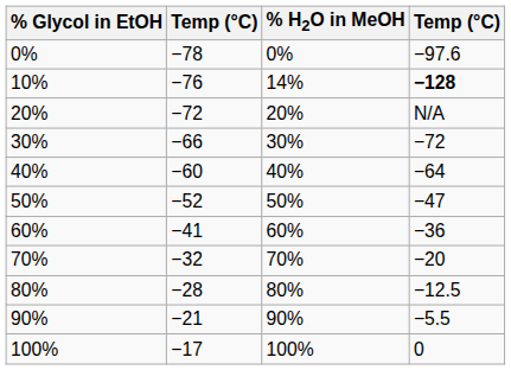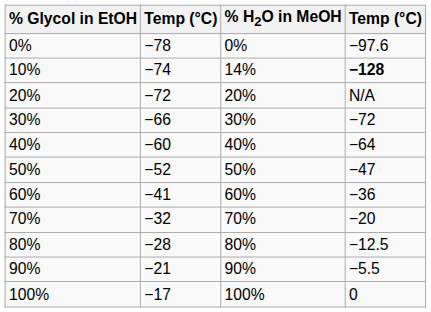 <table class="wikitable" style="float:right; clear:right; margin-left:1em">
 <tr>
 <th>% Glycol in EtOH</th>
 <th>Temp (°C)</th>
 <th>% H<sub>2</sub>O in MeOH</th>
 <th>Temp (°C)</th>
 </tr>
 <tr>
 <td>0%</td>
 <td>−78</td>
 <td>0%</td>
 <td>−97.6</td>
 </tr>
 <tr>
 <td>10%</td>
-<td>−76</td>
+<td>−74</td>
 <td>14%</td>
 <td><strong>−128</strong></td>
 </tr>
 <tr>
 <td>20%</td>
 <td>−72</td>
 <td>20%</td>
 <td>N/A</td>
 </tr>
 <tr>
 <td>30%</td>
 <td>−66</td>
 <td>30%</td>
 <td>−72</td>
 </tr>
 <tr>
 <td>40%</td>
 <td>−60</td>
 <td>40%</td>
 <td>−64</td>
 </tr>
 <tr>
 <td>50%</td>
 <td>−52</td>
 <td>50%</td>
 <td>−47</td>
 </tr>
 <tr>
 <td>60%</td>
 <td>−41</td>
 <td>60%</td>
 <td>−36</td>
 </tr>
 <tr>
 <td>70%</td>
 <td>−32</td>
 <td>70%</td>
 <td>−20</td>
 </tr>
 <tr>
 <td>80%</td>
 <td>−28</td>
 <td>80%</td>
 <td>−12.5</td>
 </tr>
 <tr>
 <td>90%</td>
 <td>−21</td>
 <td>90%</td>
 <td>−5.5</td>
 </tr>
 <tr>
 <td>100%</td>
 <td>−17</td>
 <td>100%</td>
 <td>0</td>
 </tr>
 </table>
